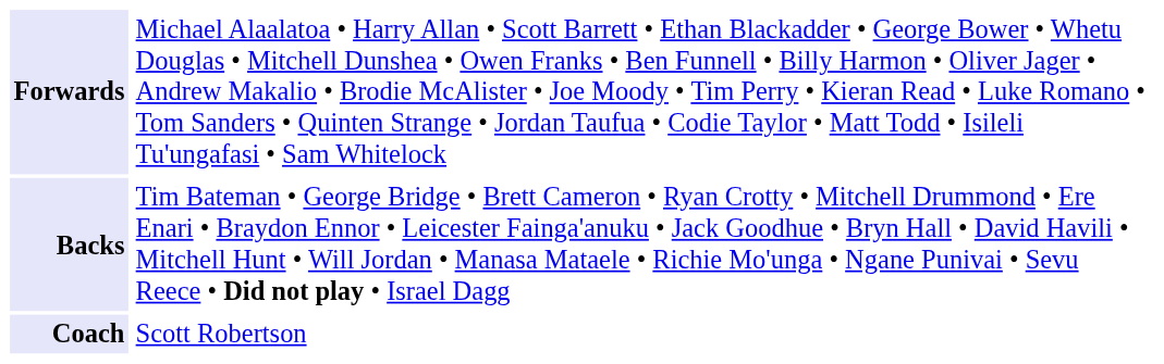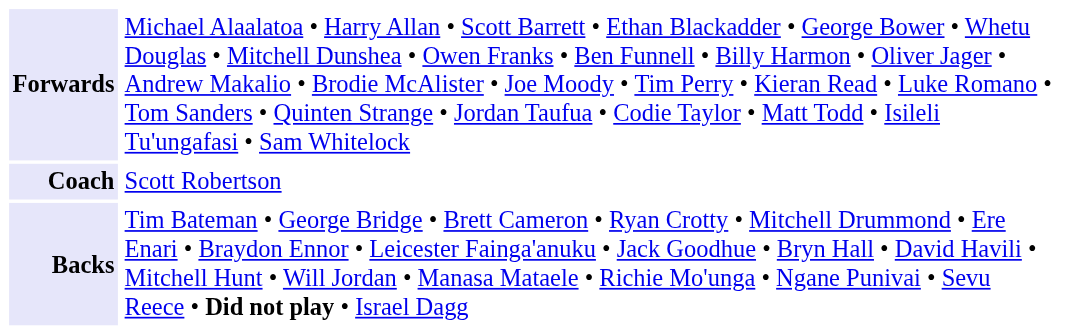 <table cellpadding="2" style="border: 1px solid white; font-size:90%;">
 <tr>
 <td style="text-align:right;" bgcolor="lavender"><strong>Forwards</strong></td>
 <td style="text-align:left;"><a href='#'>Michael Alaalatoa</a> • <a href='#'>Harry Allan</a> • <a href='#'>Scott Barrett</a> • <a href='#'>Ethan Blackadder</a> • <a href='#'>George Bower</a> • <a href='#'>Whetu Douglas</a> • <a href='#'>Mitchell Dunshea</a> • <a href='#'>Owen Franks</a> • <a href='#'>Ben Funnell</a> • <a href='#'>Billy Harmon</a> • <a href='#'>Oliver Jager</a> • <a href='#'>Andrew Makalio</a> • <a href='#'>Brodie McAlister</a> • <a href='#'>Joe Moody</a> • <a href='#'>Tim Perry</a> • <a href='#'>Kieran Read</a> • <a href='#'>Luke Romano</a> • <a href='#'>Tom Sanders</a> • <a href='#'>Quinten Strange</a> • <a href='#'>Jordan Taufua</a> • <a href='#'>Codie Taylor</a> • <a href='#'>Matt Todd</a> • <a href='#'>Isileli Tu'ungafasi</a> • <a href='#'>Sam Whitelock</a></td>
 </tr>
 <tr>
+<td style="text-align:right;" bgcolor="lavender"><strong>Coach</strong></td>
+<td style="text-align:left;"><a href='#'>Scott Robertson</a></td>
+</tr>
+<tr>
 <td style="text-align:right;" bgcolor="lavender"><strong>Backs</strong></td>
 <td style="text-align:left;"><a href='#'>Tim Bateman</a> • <a href='#'>George Bridge</a> • <a href='#'>Brett Cameron</a> • <a href='#'>Ryan Crotty</a> • <a href='#'>Mitchell Drummond</a> • <a href='#'>Ere Enari</a> • <a href='#'>Braydon Ennor</a> • <a href='#'>Leicester Fainga'anuku</a> • <a href='#'>Jack Goodhue</a> • <a href='#'>Bryn Hall</a> • <a href='#'>David Havili</a> • <a href='#'>Mitchell Hunt</a> • <a href='#'>Will Jordan</a> • <a href='#'>Manasa Mataele</a> • <a href='#'>Richie Mo'unga</a> • <a href='#'>Ngane Punivai</a> • <a href='#'>Sevu Reece</a> • <strong>Did not play</strong> • <a href='#'>Israel Dagg</a></td>
 </tr>
-<tr>
-<td style="text-align:right;" bgcolor="lavender"><strong>Coach</strong></td>
-<td style="text-align:left;"><a href='#'>Scott Robertson</a></td>
-</tr>
 </table>
